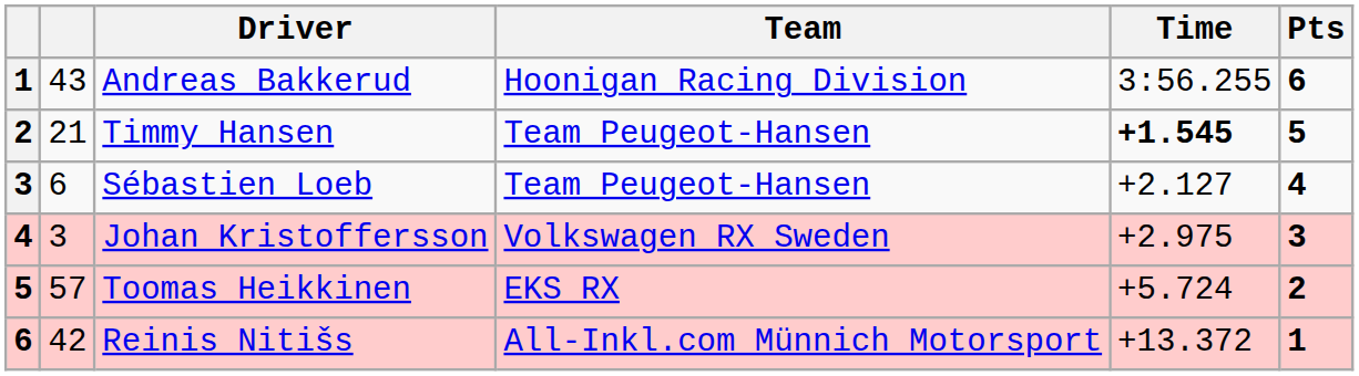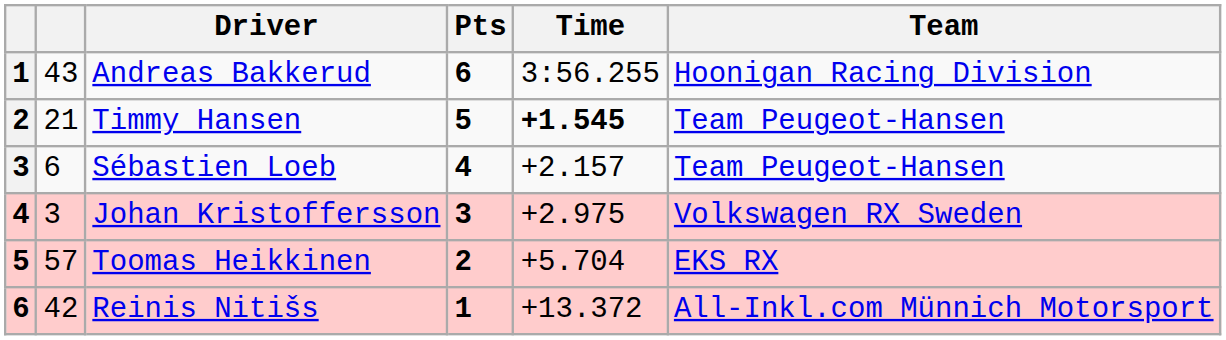 <table class=wikitable style="font-size:95%">
 <tr>
 <th></th>
 <th></th>
 <th>Driver</th>
+<th>Pts</th>
+<th>Time</th>
 <th>Team</th>
-<th>Time</th>
-<th>Pts</th>
 </tr>
 <tr>
 <th>1</th>
 <td>43</td>
 <td> <a href='#'>Andreas Bakkerud</a></td>
+<td><strong>6</strong></td>
+<td>3:56.255</td>
 <td><a href='#'>Hoonigan Racing Division</a></td>
-<td>3:56.255</td>
-<td><strong>6</strong></td>
 </tr>
 <tr>
 <th>2</th>
 <td>21</td>
 <td> <a href='#'>Timmy Hansen</a></td>
+<td><strong>5</strong></td>
+<td><strong>+1.545</strong></td>
 <td><a href='#'>Team Peugeot-Hansen</a></td>
-<td><strong>+1.545</strong></td>
-<td><strong>5</strong></td>
 </tr>
 <tr>
 <th>3</th>
 <td>6</td>
 <td> <a href='#'>Sébastien Loeb</a></td>
+<td><strong>4</strong></td>
+<td>+2.157</td>
 <td><a href='#'>Team Peugeot-Hansen</a></td>
-<td>+2.127</td>
-<td><strong>4</strong></td>
 </tr>
 <tr>
 <th style="background:#ffcccc;">4</th>
 <td style="background:#ffcccc;">3</td>
 <td style="background:#ffcccc;"> <a href='#'>Johan Kristoffersson</a></td>
+<td style="background:#ffcccc;"><strong>3</strong></td>
+<td style="background:#ffcccc;">+2.975</td>
 <td style="background:#ffcccc;"><a href='#'>Volkswagen RX Sweden</a></td>
-<td style="background:#ffcccc;">+2.975</td>
-<td style="background:#ffcccc;"><strong>3</strong></td>
 </tr>
 <tr>
 <th style="background:#ffcccc;">5</th>
 <td style="background:#ffcccc;">57</td>
 <td style="background:#ffcccc;"> <a href='#'>Toomas Heikkinen</a></td>
+<td style="background:#ffcccc;"><strong>2</strong></td>
+<td style="background:#ffcccc;">+5.704</td>
 <td style="background:#ffcccc;"><a href='#'>EKS RX</a></td>
-<td style="background:#ffcccc;">+5.724</td>
-<td style="background:#ffcccc;"><strong>2</strong></td>
 </tr>
 <tr>
 <th style="background:#ffcccc;">6</th>
 <td style="background:#ffcccc;">42</td>
 <td style="background:#ffcccc;"> <a href='#'>Reinis Nitišs</a></td>
+<td style="background:#ffcccc;"><strong>1</strong></td>
+<td style="background:#ffcccc;">+13.372</td>
 <td style="background:#ffcccc;"><a href='#'>All-Inkl.com Münnich Motorsport</a></td>
-<td style="background:#ffcccc;">+13.372</td>
-<td style="background:#ffcccc;"><strong>1</strong></td>
 </tr>
 </table>
